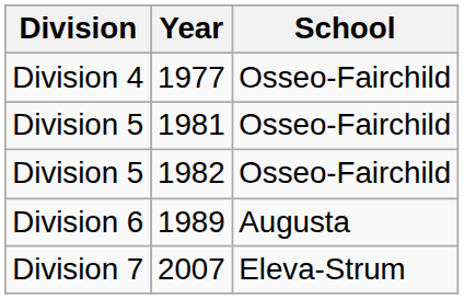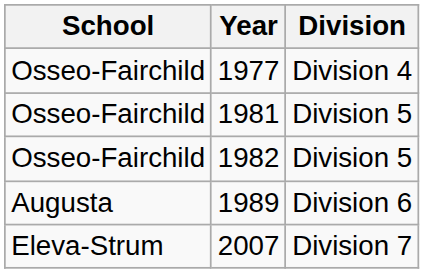 <table class="wikitable">
 <tr>
+<th>School</th>
+<th>Year</th>
 <th>Division</th>
-<th>Year</th>
-<th>School</th>
 </tr>
 <tr>
+<td>Osseo-Fairchild</td>
+<td>1977</td>
 <td>Division 4</td>
-<td>1977</td>
-<td>Osseo-Fairchild</td>
 </tr>
 <tr>
+<td>Osseo-Fairchild</td>
+<td>1981</td>
 <td>Division 5</td>
-<td>1981</td>
-<td>Osseo-Fairchild</td>
 </tr>
 <tr>
+<td>Osseo-Fairchild</td>
+<td>1982</td>
 <td>Division 5</td>
-<td>1982</td>
-<td>Osseo-Fairchild</td>
 </tr>
 <tr>
+<td>Augusta</td>
+<td>1989</td>
 <td>Division 6</td>
-<td>1989</td>
-<td>Augusta</td>
 </tr>
 <tr>
+<td>Eleva-Strum</td>
+<td>2007</td>
 <td>Division 7</td>
-<td>2007</td>
-<td>Eleva-Strum</td>
 </tr>
 </table>
